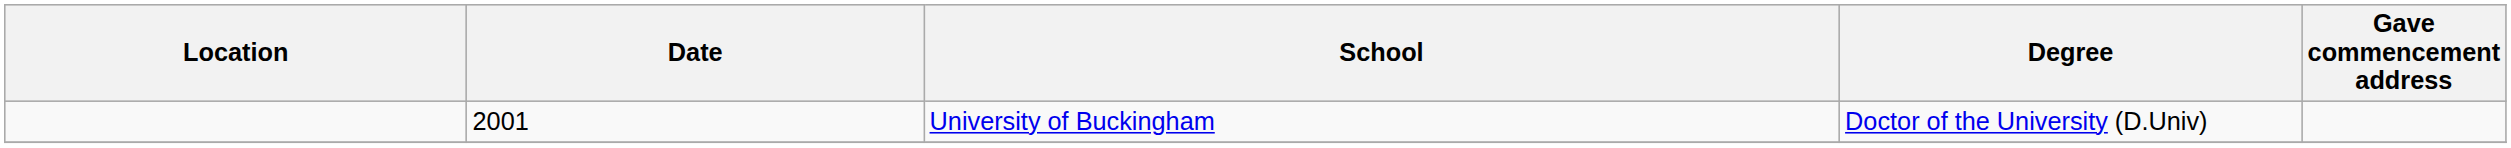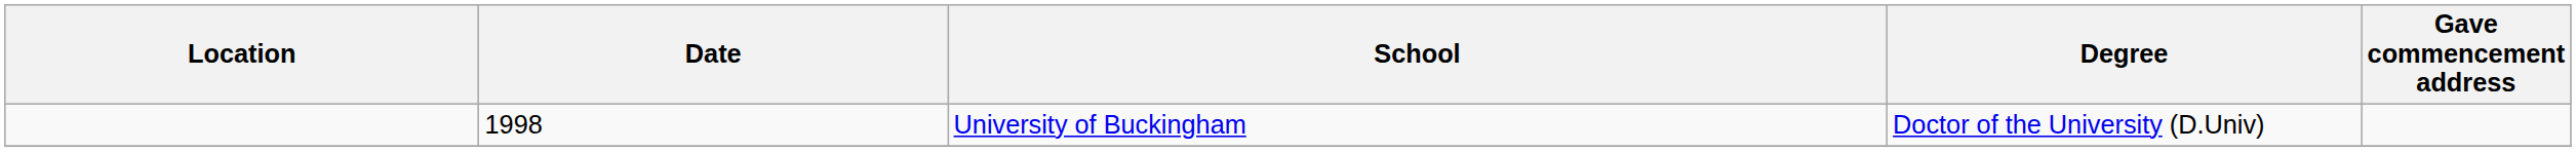 <table class="wikitable" style="width:100%;">
 <tr>
 <th style="width:20%;">Location</th>
 <th style="width:20%;">Date</th>
 <th style="width:40%;">School</th>
 <th style="width:20%;">Degree</th>
 <th style="width:20%;">Gave commencement address</th>
 </tr>
 <tr>
 <td></td>
-<td>2001</td>
+<td>1998</td>
 <td><a href='#'>University of Buckingham</a></td>
 <td><a href='#'>Doctor of the University</a> (D.Univ)</td>
 <td></td>
 </tr>
 <tr>
 </tr>
 </table>
